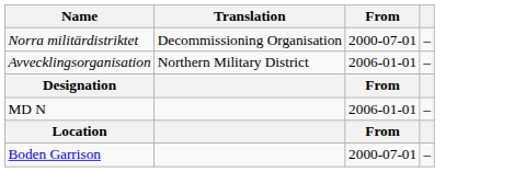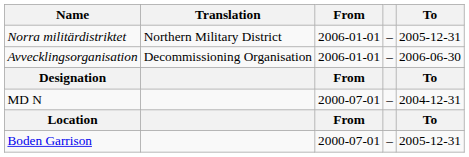 <table class="wikitable">
 <tr>
 <th style="font-weight:bold;">Name</th>
 <th style="font-weight:bold;">Translation</th>
 <th style="text-align: center; font-weight:bold;">From</th>
 <th></th>
+<th style="text-align: center; font-weight:bold;">To</th>
 </tr>
 <tr>
 <td style="font-style:italic;">Norra militärdistriktet</td>
-<td>Decommissioning Organisation</td>
-<td>2000-07-01</td>
+<td>Northern Military District</td>
+<td>2006-01-01</td>
 <td>–</td>
+<td>2005-12-31</td>
 </tr>
 <tr>
 <td style="font-style:italic;">Avvecklingsorganisation</td>
-<td>Northern Military District</td>
+<td>Decommissioning Organisation</td>
 <td>2006-01-01</td>
 <td>–</td>
+<td>2006-06-30</td>
 </tr>
 <tr>
 <th style="font-weight:bold;">Designation</th>
 <th style="font-weight:bold;"></th>
 <th style="text-align: center; font-weight:bold;">From</th>
 <th></th>
+<th style="text-align: center; font-weight:bold;">To</th>
 </tr>
 <tr>
 <td>MD N</td>
 <td></td>
-<td>2006-01-01</td>
+<td style="text-align: center;">2000-07-01</td>
 <td style="text-align: center;">–</td>
+<td style="text-align: center;">2004-12-31</td>
 </tr>
 <tr>
 <th style="font-weight:bold;">Location</th>
 <th style="font-weight:bold;"></th>
 <th style="text-align: center; font-weight:bold;">From</th>
 <th></th>
+<th style="text-align: center; font-weight:bold;">To</th>
 </tr>
 <tr>
 <td><a href='#'>Boden Garrison</a></td>
 <td></td>
 <td style="text-align: center;">2000-07-01</td>
 <td style="text-align: center;">–</td>
+<td style="text-align: center;">2005-12-31</td>
 </tr>
 </table>
